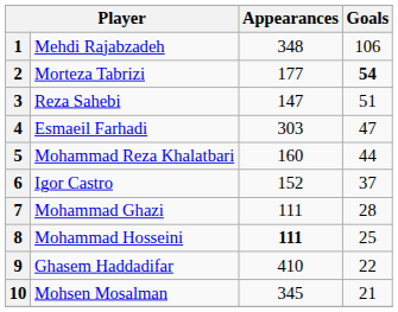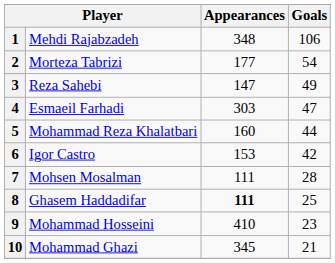 <table class="wikitable" style="text-align: left">
 <tr style="background:beige;">
 </tr>
 <tr style="background:beige;">
 <th colspan="2" align="center">Player</th>
 <th align="center">Appearances</th>
 <th align="center">Goals</th>
 </tr>
 <tr>
 <th>1</th>
 <td> <a href='#'>Mehdi Rajabzadeh</a></td>
 <td align="center">348</td>
 <td align="center">106</td>
 </tr>
 <tr>
 <th>2</th>
 <td> <a href='#'>Morteza Tabrizi</a></td>
 <td align="center">177</td>
-<td align="center"><strong>54</strong></td>
+<td align="center">54</td>
 </tr>
 <tr>
 <th>3</th>
 <td> <a href='#'>Reza Sahebi</a></td>
 <td align="Center">147</td>
-<td align="Center">51</td>
+<td align="Center">49</td>
 </tr>
 <tr>
 <th>4</th>
 <td> <a href='#'>Esmaeil Farhadi</a></td>
 <td align="center">303</td>
 <td align="center">47</td>
 </tr>
 <tr>
 <th>5</th>
 <td> <a href='#'>Mohammad Reza Khalatbari</a></td>
 <td align="center">160</td>
 <td align="center">44</td>
 </tr>
 <tr>
 <th>6</th>
 <td> <a href='#'>Igor Castro</a></td>
-<td align="center">152</td>
-<td align="center">37</td>
+<td align="center">153</td>
+<td align="center">42</td>
 </tr>
 <tr>
 <th>7</th>
-<td> <a href='#'>Mohammad Ghazi</a></td>
+<td> <a href='#'>Mohsen Mosalman</a></td>
 <td align="center">111</td>
 <td align="center">28</td>
 </tr>
 <tr>
 <th>8</th>
-<td> <a href='#'>Mohammad Hosseini</a></td>
+<td> <a href='#'>Ghasem Haddadifar</a></td>
 <td align="Center"><strong>111</strong></td>
 <td align="center">25</td>
 </tr>
 <tr>
 <th>9</th>
-<td> <a href='#'>Ghasem Haddadifar</a></td>
+<td> <a href='#'>Mohammad Hosseini</a></td>
 <td align="center">410</td>
-<td align="center">22</td>
+<td align="center">23</td>
 </tr>
 <tr>
 <th>10</th>
-<td> <a href='#'>Mohsen Mosalman</a></td>
+<td> <a href='#'>Mohammad Ghazi</a></td>
 <td align="center">345</td>
 <td align="center">21</td>
 </tr>
 <tr>
 </tr>
 </table>
